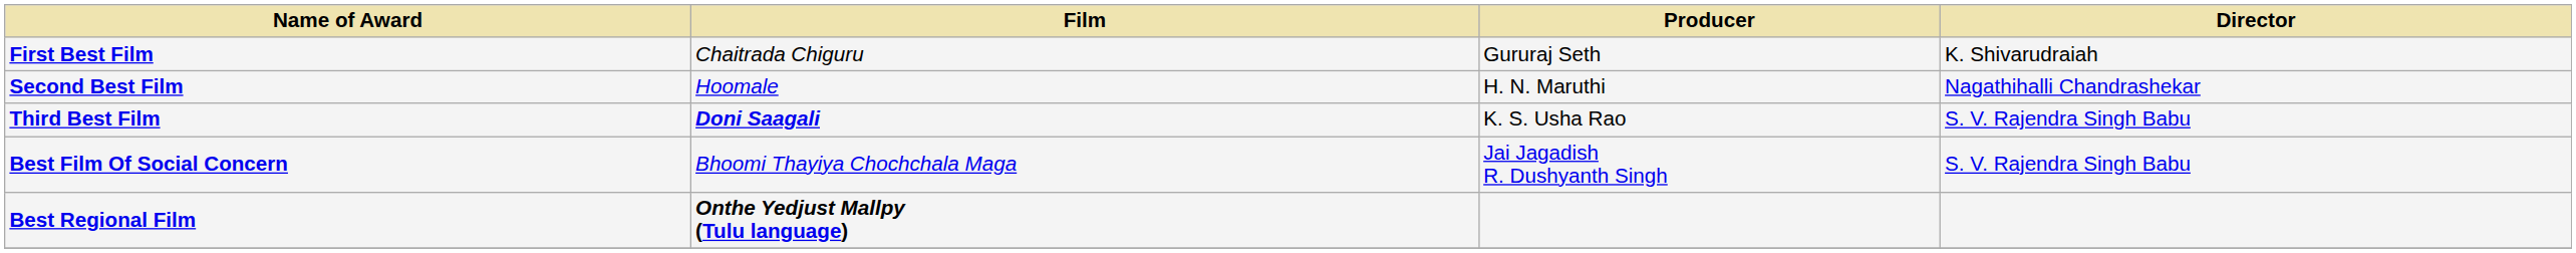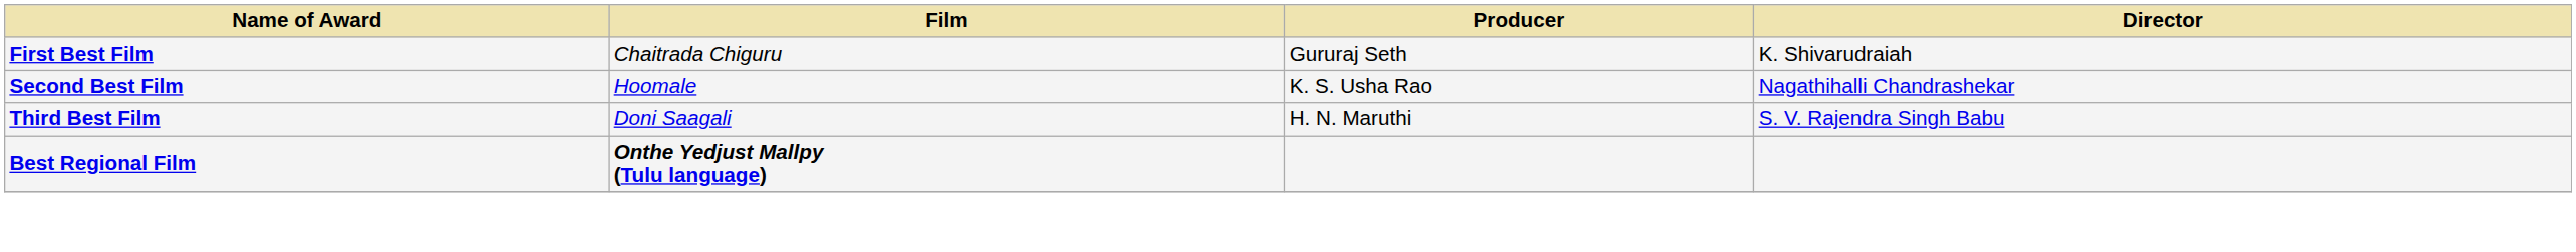 <table class="wikitable" style="width:100%;">
 <tr>
 <th style="background-color:#EFE4B0;">Name of Award</th>
 <th style="background-color:#EFE4B0;">Film</th>
 <th style="background-color:#EFE4B0;">Producer</th>
 <th style="background-color:#EFE4B0;">Director</th>
 </tr>
 <tr style="background-color:#F4F4F4">
 <td><strong><a href='#'>First Best Film</a></strong></td>
 <td><em>Chaitrada Chiguru</em></td>
 <td>Gururaj Seth</td>
 <td>K. Shivarudraiah</td>
 </tr>
 <tr style="background-color:#F4F4F4">
 <td><strong><a href='#'>Second Best Film</a></strong></td>
 <td><em><a href='#'>Hoomale</a></em></td>
-<td>H. N. Maruthi</td>
+<td>K. S. Usha Rao</td>
 <td><a href='#'>Nagathihalli Chandrashekar</a></td>
 </tr>
 <tr style="background-color:#F4F4F4">
 <td><strong><a href='#'>Third Best Film</a></strong></td>
-<td><strong><em><a href='#'>Doni Saagali</a></em></strong></td>
-<td>K. S. Usha Rao</td>
-<td><a href='#'>S. V. Rajendra Singh Babu</a></td>
-</tr>
-<tr style="background-color:#F4F4F4">
-<td><strong><a href='#'>Best Film Of Social Concern</a></strong></td>
-<td><em><a href='#'>Bhoomi Thayiya Chochchala Maga</a></em></td>
-<td><a href='#'>Jai Jagadish</a><br><a href='#'>R. Dushyanth Singh</a></td>
+<td><em><a href='#'>Doni Saagali</a></em></td>
+<td>H. N. Maruthi</td>
 <td><a href='#'>S. V. Rajendra Singh Babu</a></td>
 </tr>
 <tr style="background-color:#F4F4F4">
 <td><strong><a href='#'>Best Regional Film</a></strong></td>
 <td><strong><em>Onthe Yedjust Mallpy</em><br>(<a href='#'>Tulu language</a>)</strong></td>
 <td></td>
 <td></td>
 </tr>
 <tr style="background-color:#F4F4F4">
 </tr>
 </table>
